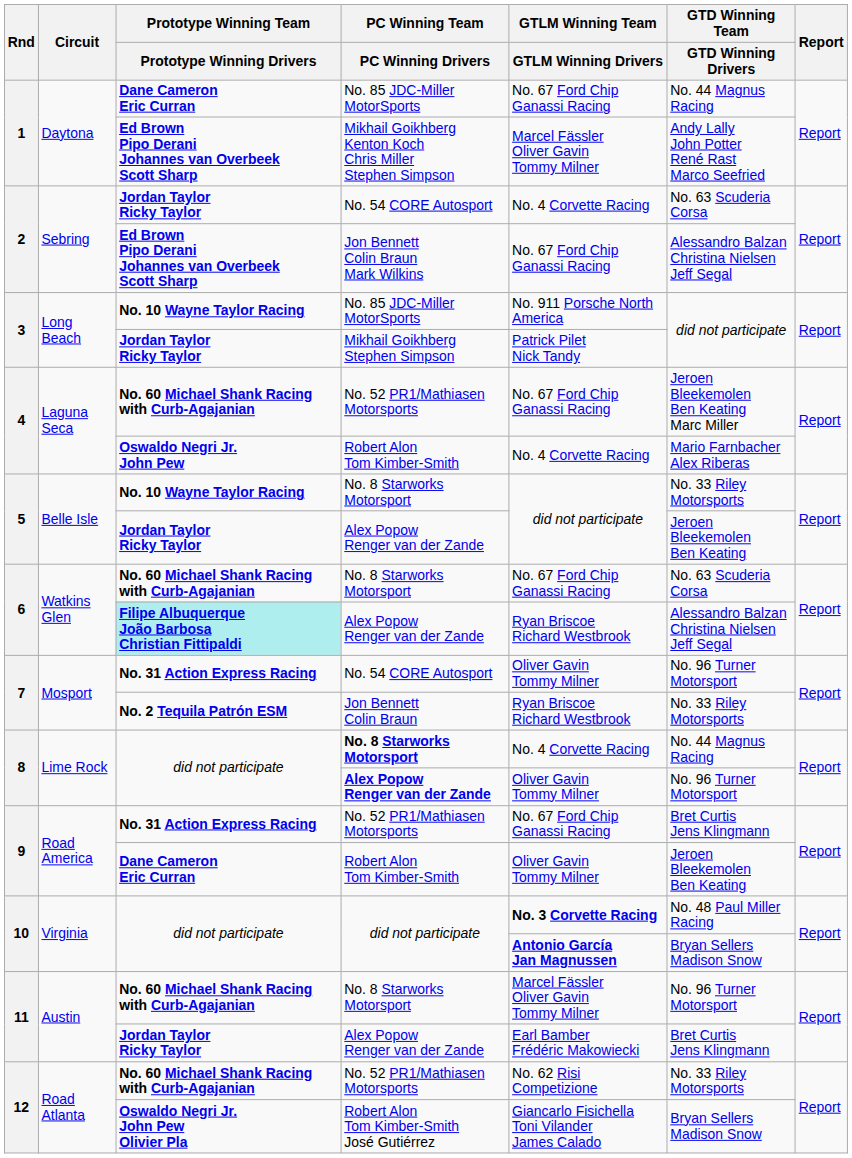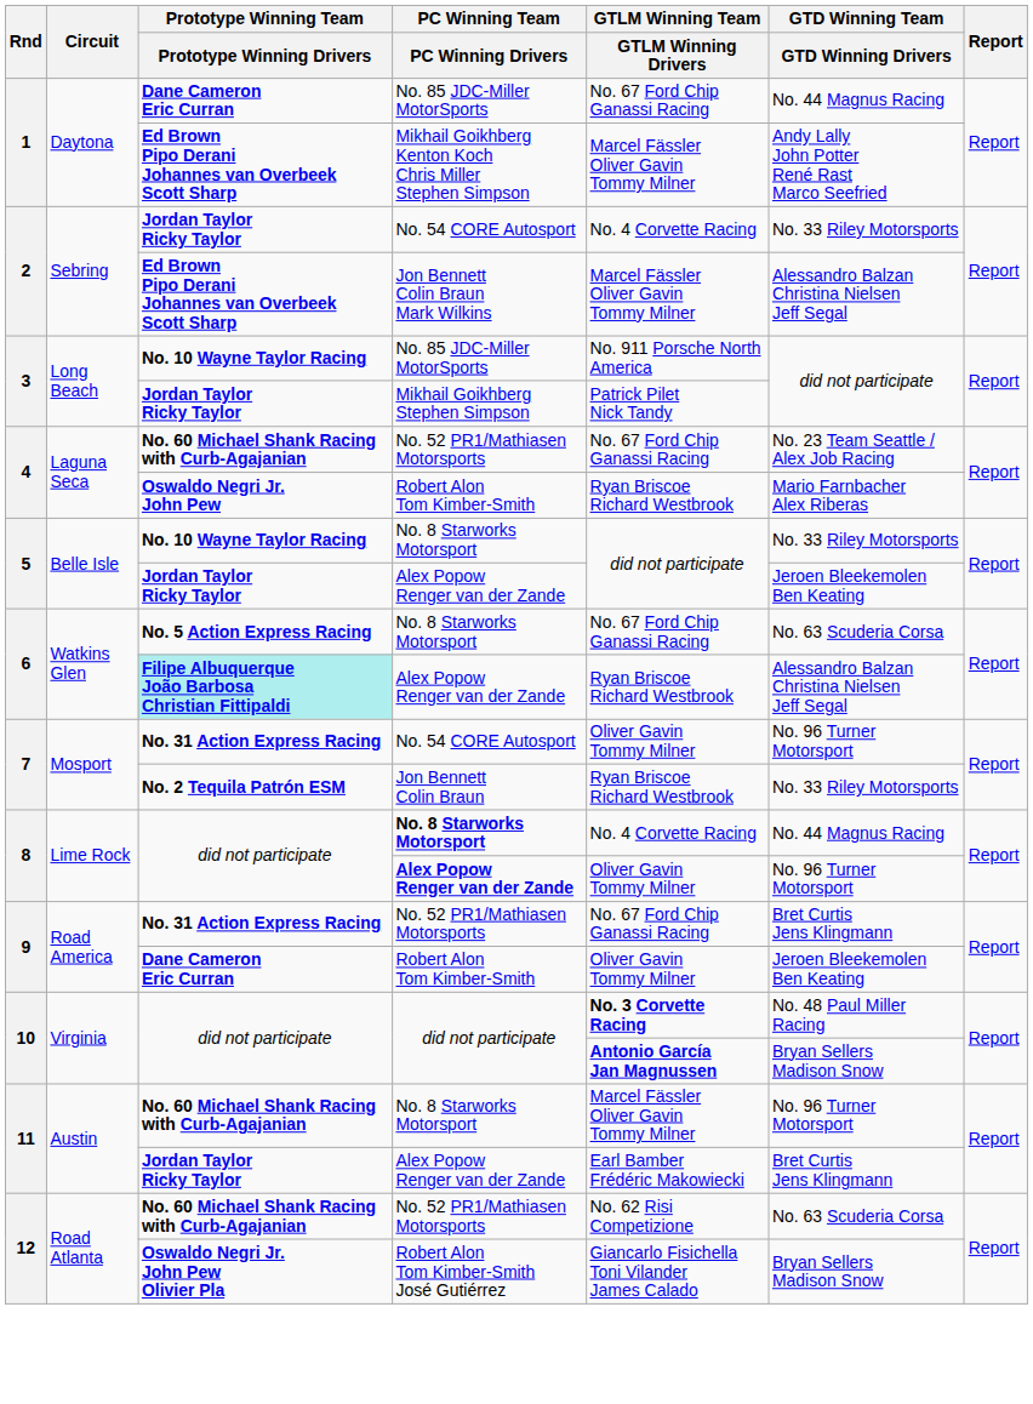 <table class="wikitable" style="font-size: 90%">
 <tr>
 <th rowspan=2>Rnd</th>
 <th rowspan=2>Circuit</th>
 <th>Prototype Winning Team</th>
 <th>PC Winning Team</th>
 <th>GTLM Winning Team</th>
 <th>GTD Winning Team</th>
 <th rowspan=2>Report</th>
 </tr>
 <tr>
 <th>Prototype Winning Drivers</th>
 <th>PC Winning Drivers</th>
 <th>GTLM Winning Drivers</th>
 <th>GTD Winning Drivers</th>
 </tr>
 <tr>
 <th rowspan=2>1</th>
 <td rowspan=2><a href='#'>Daytona</a></td>
 <td> <strong><a href='#'>Dane Cameron</a><br> <a href='#'>Eric Curran</a></strong></td>
 <td> No. 85 <a href='#'>JDC-Miller MotorSports</a></td>
 <td> No. 67 <a href='#'>Ford Chip Ganassi Racing</a></td>
 <td> No. 44 <a href='#'>Magnus Racing</a></td>
 <td rowspan=2><a href='#'>Report</a></td>
 </tr>
 <tr>
 <td> <strong><a href='#'>Ed Brown</a><br> <a href='#'>Pipo Derani</a><br> <a href='#'>Johannes van Overbeek</a><br> <a href='#'>Scott Sharp</a></strong></td>
 <td> <a href='#'>Mikhail Goikhberg</a><br> <a href='#'>Kenton Koch</a><br> <a href='#'>Chris Miller</a><br> <a href='#'>Stephen Simpson</a></td>
 <td> <a href='#'>Marcel Fässler</a><br> <a href='#'>Oliver Gavin</a><br> <a href='#'>Tommy Milner</a></td>
 <td> <a href='#'>Andy Lally</a><br> <a href='#'>John Potter</a><br> <a href='#'>René Rast</a><br> <a href='#'>Marco Seefried</a></td>
 </tr>
 <tr>
 <th rowspan=2>2</th>
 <td rowspan=2><a href='#'>Sebring</a></td>
 <td> <strong><a href='#'>Jordan Taylor</a><br> <a href='#'>Ricky Taylor</a></strong></td>
 <td> No. 54 <a href='#'>CORE Autosport</a></td>
 <td> No. 4 <a href='#'>Corvette Racing</a></td>
-<td> No. 63 <a href='#'>Scuderia Corsa</a></td>
+<td> No. 33 <a href='#'>Riley Motorsports</a></td>
 <td rowspan=2><a href='#'>Report</a></td>
 </tr>
 <tr>
 <td> <strong><a href='#'>Ed Brown</a><br> <a href='#'>Pipo Derani</a><br> <a href='#'>Johannes van Overbeek</a><br> <a href='#'>Scott Sharp</a></strong></td>
 <td> <a href='#'>Jon Bennett</a><br> <a href='#'>Colin Braun</a><br> <a href='#'>Mark Wilkins</a></td>
-<td> No. 67 <a href='#'>Ford Chip Ganassi Racing</a></td>
+<td> <a href='#'>Marcel Fässler</a><br> <a href='#'>Oliver Gavin</a><br> <a href='#'>Tommy Milner</a></td>
 <td> <a href='#'>Alessandro Balzan</a><br> <a href='#'>Christina Nielsen</a><br> <a href='#'>Jeff Segal</a></td>
 </tr>
 <tr>
 <th rowspan=2>3</th>
 <td rowspan=2><a href='#'>Long Beach</a></td>
 <td> <strong>No. 10 <a href='#'>Wayne Taylor Racing</a></strong></td>
 <td> No. 85 <a href='#'>JDC-Miller MotorSports</a></td>
 <td> No. 911 <a href='#'>Porsche North America</a></td>
 <td rowspan=2 align=center><em>did not participate</em></td>
 <td rowspan=2><a href='#'>Report</a></td>
 </tr>
 <tr>
 <td> <strong><a href='#'>Jordan Taylor</a><br> <a href='#'>Ricky Taylor</a></strong></td>
 <td> <a href='#'>Mikhail Goikhberg</a><br> <a href='#'>Stephen Simpson</a></td>
 <td> <a href='#'>Patrick Pilet</a><br> <a href='#'>Nick Tandy</a></td>
 </tr>
 <tr>
 <th rowspan=2>4</th>
 <td rowspan=2><a href='#'>Laguna Seca</a></td>
 <td> <strong>No. 60 <a href='#'>Michael Shank Racing</a> with <a href='#'>Curb-Agajanian</a></strong></td>
 <td> No. 52 <a href='#'>PR1/Mathiasen Motorsports</a></td>
 <td> No. 67 <a href='#'>Ford Chip Ganassi Racing</a></td>
-<td> <a href='#'>Jeroen Bleekemolen</a><br> <a href='#'>Ben Keating</a><br> Marc Miller</td>
+<td> No. 23 <a href='#'>Team Seattle / Alex Job Racing</a></td>
 <td rowspan=2><a href='#'>Report</a></td>
 </tr>
 <tr>
 <td> <strong><a href='#'>Oswaldo Negri Jr.</a><br> <a href='#'>John Pew</a></strong></td>
 <td> <a href='#'>Robert Alon</a><br> <a href='#'>Tom Kimber-Smith</a></td>
-<td> No. 4 <a href='#'>Corvette Racing</a></td>
+<td> <a href='#'>Ryan Briscoe</a><br> <a href='#'>Richard Westbrook</a></td>
 <td> <a href='#'>Mario Farnbacher</a><br> <a href='#'>Alex Riberas</a></td>
 </tr>
 <tr>
 <th rowspan=2>5</th>
 <td rowspan=2><a href='#'>Belle Isle</a></td>
 <td> <strong>No. 10 <a href='#'>Wayne Taylor Racing</a></strong></td>
 <td> No. 8 <a href='#'>Starworks Motorsport</a></td>
 <td rowspan=2 align=center><em>did not participate</em></td>
 <td> No. 33 <a href='#'>Riley Motorsports</a></td>
 <td rowspan=2><a href='#'>Report</a></td>
 </tr>
 <tr>
 <td> <strong><a href='#'>Jordan Taylor</a><br> <a href='#'>Ricky Taylor</a></strong></td>
 <td> <a href='#'>Alex Popow</a><br> <a href='#'>Renger van der Zande</a></td>
 <td> <a href='#'>Jeroen Bleekemolen</a><br> <a href='#'>Ben Keating</a></td>
 </tr>
 <tr>
 <th rowspan=2>6</th>
 <td rowspan=2><a href='#'>Watkins Glen</a></td>
-<td> <strong>No. 60 <a href='#'>Michael Shank Racing</a> with <a href='#'>Curb-Agajanian</a></strong></td>
+<td> <strong>No. 5 <a href='#'>Action Express Racing</a></strong></td>
 <td> No. 8 <a href='#'>Starworks Motorsport</a></td>
 <td> No. 67 <a href='#'>Ford Chip Ganassi Racing</a></td>
 <td> No. 63 <a href='#'>Scuderia Corsa</a></td>
 <td rowspan=2><a href='#'>Report</a></td>
 </tr>
 <tr>
 <td style="background: paleturquoise;"> <strong><a href='#'>Filipe Albuquerque</a><br> <a href='#'>João Barbosa</a><br> <a href='#'>Christian Fittipaldi</a></strong></td>
 <td> <a href='#'>Alex Popow</a><br> <a href='#'>Renger van der Zande</a></td>
 <td> <a href='#'>Ryan Briscoe</a><br> <a href='#'>Richard Westbrook</a></td>
 <td> <a href='#'>Alessandro Balzan</a><br> <a href='#'>Christina Nielsen</a><br> <a href='#'>Jeff Segal</a></td>
 </tr>
 <tr>
 <th rowspan=2>7</th>
 <td rowspan=2><a href='#'>Mosport</a></td>
 <td> <strong>No. 31 <a href='#'>Action Express Racing</a></strong></td>
 <td> No. 54 <a href='#'>CORE Autosport</a></td>
 <td> <a href='#'>Oliver Gavin</a><br> <a href='#'>Tommy Milner</a></td>
 <td> No. 96 <a href='#'>Turner Motorsport</a></td>
 <td rowspan=2><a href='#'>Report</a></td>
 </tr>
 <tr>
 <td> <strong>No. 2 <a href='#'>Tequila Patrón ESM</a></strong></td>
 <td> <a href='#'>Jon Bennett</a><br> <a href='#'>Colin Braun</a></td>
 <td> <a href='#'>Ryan Briscoe</a><br> <a href='#'>Richard Westbrook</a></td>
 <td> No. 33 <a href='#'>Riley Motorsports</a></td>
 </tr>
 <tr>
 <th rowspan=2>8</th>
 <td rowspan=2><a href='#'>Lime Rock</a></td>
 <td rowspan=2 align=center><em>did not participate</em></td>
 <td> <strong>No. 8 <a href='#'>Starworks Motorsport</a></strong></td>
 <td> No. 4 <a href='#'>Corvette Racing</a></td>
 <td> No. 44 <a href='#'>Magnus Racing</a></td>
 <td rowspan=2><a href='#'>Report</a></td>
 </tr>
 <tr>
 <td> <strong><a href='#'>Alex Popow</a><br> <a href='#'>Renger van der Zande</a></strong></td>
 <td> <a href='#'>Oliver Gavin</a><br> <a href='#'>Tommy Milner</a></td>
 <td> No. 96 <a href='#'>Turner Motorsport</a></td>
 </tr>
 <tr>
 <th rowspan=2>9</th>
 <td rowspan=2><a href='#'>Road America</a></td>
 <td> <strong>No. 31 <a href='#'>Action Express Racing</a></strong></td>
 <td> No. 52 <a href='#'>PR1/Mathiasen Motorsports</a></td>
 <td> No. 67 <a href='#'>Ford Chip Ganassi Racing</a></td>
 <td> <a href='#'>Bret Curtis</a><br> <a href='#'>Jens Klingmann</a></td>
 <td rowspan=2><a href='#'>Report</a></td>
 </tr>
 <tr>
 <td> <strong><a href='#'>Dane Cameron</a><br> <a href='#'>Eric Curran</a></strong></td>
 <td> <a href='#'>Robert Alon</a><br> <a href='#'>Tom Kimber-Smith</a></td>
 <td> <a href='#'>Oliver Gavin</a><br> <a href='#'>Tommy Milner</a></td>
 <td> <a href='#'>Jeroen Bleekemolen</a><br> <a href='#'>Ben Keating</a></td>
 </tr>
 <tr>
 <th rowspan=2>10</th>
 <td rowspan=2><a href='#'>Virginia</a></td>
 <td rowspan=2 align=center><em>did not participate</em></td>
 <td rowspan=2 align=center><em>did not participate</em></td>
 <td> <strong>No. 3 <a href='#'>Corvette Racing</a></strong></td>
 <td> No. 48 <a href='#'>Paul Miller Racing</a></td>
 <td rowspan=2><a href='#'>Report</a></td>
 </tr>
 <tr>
 <td> <strong><a href='#'>Antonio García</a><br> <a href='#'>Jan Magnussen</a></strong></td>
 <td> <a href='#'>Bryan Sellers</a><br> <a href='#'>Madison Snow</a></td>
 </tr>
 <tr>
 <th rowspan=2>11</th>
 <td rowspan=2><a href='#'>Austin</a></td>
 <td> <strong>No. 60 <a href='#'>Michael Shank Racing</a> with <a href='#'>Curb-Agajanian</a></strong></td>
 <td> No. 8 <a href='#'>Starworks Motorsport</a></td>
 <td> <a href='#'>Marcel Fässler</a><br> <a href='#'>Oliver Gavin</a><br> <a href='#'>Tommy Milner</a></td>
 <td> No. 96 <a href='#'>Turner Motorsport</a></td>
 <td rowspan=2><a href='#'>Report</a></td>
 </tr>
 <tr>
 <td> <strong><a href='#'>Jordan Taylor</a><br> <a href='#'>Ricky Taylor</a></strong></td>
 <td> <a href='#'>Alex Popow</a><br> <a href='#'>Renger van der Zande</a></td>
 <td> <a href='#'>Earl Bamber</a><br> <a href='#'>Frédéric Makowiecki</a></td>
 <td> <a href='#'>Bret Curtis</a><br> <a href='#'>Jens Klingmann</a></td>
 </tr>
 <tr>
 <th rowspan=2>12</th>
 <td rowspan=2><a href='#'>Road Atlanta</a></td>
 <td> <strong>No. 60 <a href='#'>Michael Shank Racing</a> with <a href='#'>Curb-Agajanian</a></strong></td>
 <td> No. 52 <a href='#'>PR1/Mathiasen Motorsports</a></td>
 <td> No. 62 <a href='#'>Risi Competizione</a></td>
-<td> No. 33 <a href='#'>Riley Motorsports</a></td>
+<td> No. 63 <a href='#'>Scuderia Corsa</a></td>
 <td rowspan=2><a href='#'>Report</a></td>
 </tr>
 <tr>
 <td> <strong><a href='#'>Oswaldo Negri Jr.</a><br> <a href='#'>John Pew</a><br> <a href='#'>Olivier Pla</a></strong></td>
 <td> <a href='#'>Robert Alon</a><br> <a href='#'>Tom Kimber-Smith</a><br> José Gutiérrez</td>
 <td> <a href='#'>Giancarlo Fisichella</a><br> <a href='#'>Toni Vilander</a><br> <a href='#'>James Calado</a></td>
 <td> <a href='#'>Bryan Sellers</a><br> <a href='#'>Madison Snow</a></td>
 </tr>
 </table>
